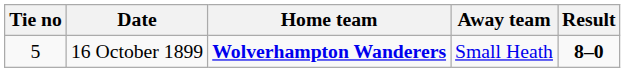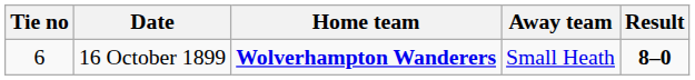 <table class="wikitable" style="text-align: center">
 <tr>
 <th>Tie no</th>
 <th>Date</th>
 <th>Home team</th>
 <th>Away team</th>
 <th>Result</th>
 </tr>
 <tr>
-<td>5</td>
+<td>6</td>
 <td>16 October 1899</td>
 <td><strong><a href='#'>Wolverhampton Wanderers</a></strong></td>
 <td><a href='#'>Small Heath</a></td>
 <td><strong>8–0</strong></td>
 </tr>
 </table>
